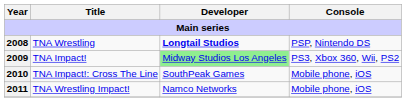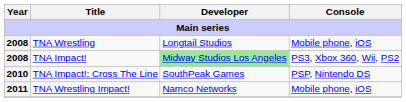 <table class="wikitable">
 <tr>
 <th>Year</th>
 <th>Title</th>
 <th>Developer</th>
 <th>Console</th>
 </tr>
 <tr>
 <th colspan="4" scope="col" style="background-color:#ccccff;">Main series</th>
 </tr>
 <tr>
 <th>2008</th>
 <td><a href='#'>TNA Wrestling</a></td>
-<td><strong><a href='#'>Longtail Studios</a></strong></td>
-<td><a href='#'>PSP</a>, <a href='#'>Nintendo DS</a></td>
+<td><a href='#'>Longtail Studios</a></td>
+<td><a href='#'>Mobile phone</a>, <a href='#'>iOS</a></td>
 </tr>
 <tr>
-<th>2009</th>
+<th>2008</th>
 <td><a href='#'>TNA Impact!</a></td>
 <td style="background: lightgreen; text-align:center;"><a href='#'>Midway Studios Los Angeles</a></td>
 <td><a href='#'>PS3</a>, <a href='#'>Xbox 360</a>, <a href='#'>Wii</a>, <a href='#'>PS2</a></td>
 </tr>
 <tr>
 <th>2010</th>
 <td><a href='#'>TNA Impact!: Cross The Line</a></td>
 <td><a href='#'>SouthPeak Games</a></td>
-<td><a href='#'>Mobile phone</a>, <a href='#'>iOS</a></td>
+<td><a href='#'>PSP</a>, <a href='#'>Nintendo DS</a></td>
 </tr>
 <tr>
 <th>2011</th>
 <td><a href='#'>TNA Wrestling Impact!</a></td>
 <td><a href='#'>Namco Networks</a></td>
 <td><a href='#'>Mobile phone</a>, <a href='#'>iOS</a></td>
 </tr>
 <tr>
 </tr>
 </table>
